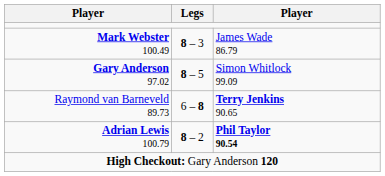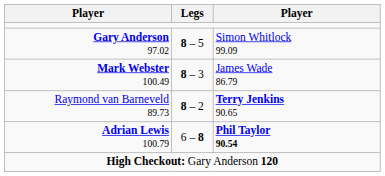 <table class=wikitable style="text-align:center">
 <tr>
 <th width=225>Player</th>
 <th width=50>Legs</th>
 <th width=225>Player</th>
 </tr>
 <tr align=center>
 <td colspan="3"></td>
 </tr>
 <tr align=left>
+<td align=right><strong><a href='#'>Gary Anderson</a></strong>  <br> <small><span>97.02</span></small></td>
+<td align=center><strong>8</strong> – 5</td>
+<td> <a href='#'>Simon Whitlock</a> <br> <small><span>99.09</span></small></td>
+</tr>
+<tr align=left>
 <td align=right><strong><a href='#'>Mark Webster</a></strong>  <br> <small><span>100.49</span></small></td>
 <td align=center><strong>8</strong> – 3</td>
 <td> <a href='#'>James Wade</a> <br> <small><span>86.79</span></small></td>
 </tr>
 <tr align=left>
-<td align=right><strong><a href='#'>Gary Anderson</a></strong>  <br> <small><span>97.02</span></small></td>
-<td align=center><strong>8</strong> – 5</td>
-<td> <a href='#'>Simon Whitlock</a> <br> <small><span>99.09</span></small></td>
-</tr>
-<tr align=left>
 <td align=right><a href='#'>Raymond van Barneveld</a>  <br> <small><span>89.73</span></small></td>
-<td align=center>6 – <strong>8</strong></td>
+<td align=center><strong>8</strong> – 2</td>
 <td> <strong><a href='#'>Terry Jenkins</a></strong> <br> <small><span>90.65</span></small></td>
 </tr>
 <tr align=left>
 <td align=right><strong><a href='#'>Adrian Lewis</a></strong>  <br> <small><span>100.79</span></small></td>
-<td align=center><strong>8</strong> – 2</td>
+<td align=center>6 – <strong>8</strong></td>
 <td><strong> <a href='#'>Phil Taylor</a> <br> <small><span>90.54</span></small></strong></td>
 </tr>
 <tr align=center>
 <td colspan="3"><strong>High Checkout:</strong> Gary Anderson <strong>120</strong></td>
 </tr>
 </table>
